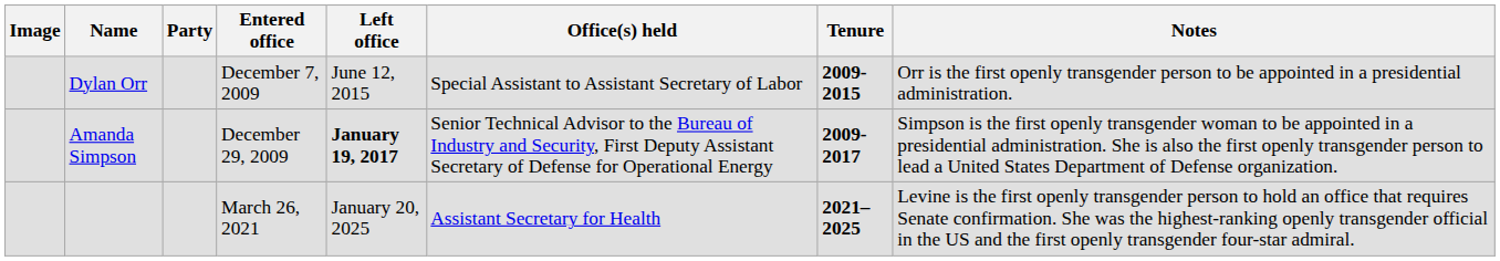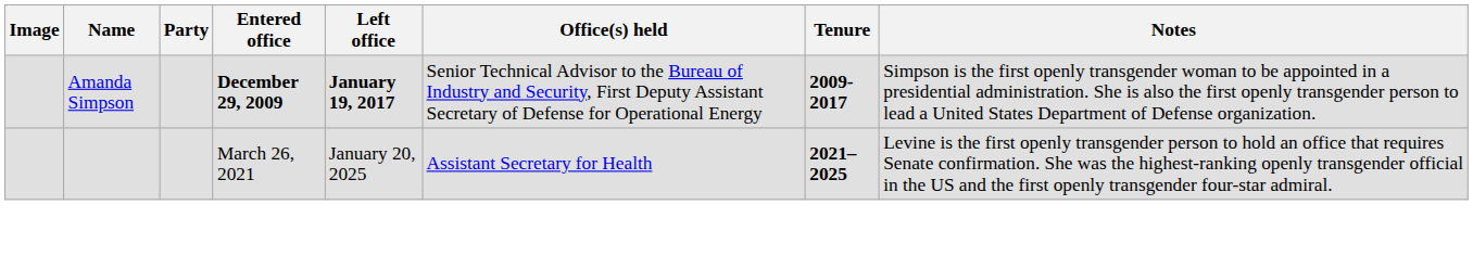 <table class="wikitable sortable">
 <tr>
 <th>Image</th>
 <th>Name</th>
 <th>Party</th>
 <th>Entered<br>office</th>
 <th>Left<br>office</th>
 <th>Office(s) held</th>
 <th>Tenure</th>
 <th class="unsortable">Notes</th>
 </tr>
 <tr style="background:#e0e0e0">
 <td></td>
-<td><a href='#'>Dylan Orr</a></td>
-<td></td>
-<td>December 7, 2009</td>
-<td>June 12, 2015</td>
-<td>Special Assistant to Assistant Secretary of Labor</td>
-<td><strong>2009-2015</strong></td>
-<td>Orr is the first openly transgender person to be appointed in a presidential administration.</td>
-</tr>
-<tr style="background:#e0e0e0">
-<td></td>
 <td><a href='#'>Amanda Simpson</a></td>
 <td></td>
-<td>December 29, 2009</td>
+<td><strong>December 29, 2009</strong></td>
 <td><strong>January 19, 2017</strong></td>
 <td>Senior Technical Advisor to the <a href='#'>Bureau of Industry and Security</a>, First Deputy Assistant Secretary of Defense for Operational Energy</td>
 <td><strong>2009-2017</strong></td>
 <td>Simpson is the first openly transgender woman to be appointed in a presidential administration. She is also the first openly transgender person to lead a United States Department of Defense organization.</td>
 </tr>
 <tr style="background:#e0e0e0">
 <td></td>
 <td></td>
 <td></td>
 <td>March 26, 2021</td>
 <td>January 20, 2025</td>
 <td><a href='#'>Assistant Secretary for Health</a></td>
 <td><strong>2021–2025</strong></td>
 <td>Levine is the first openly transgender person to hold an office that requires Senate confirmation. She was the highest-ranking openly transgender official in the US and the first openly transgender four-star admiral.</td>
 </tr>
 </table>
